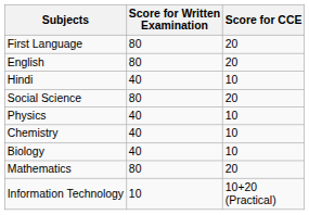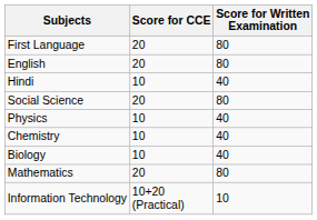 <table class="wikitable">
 <tr>
 <th>Subjects</th>
+<th>Score for CCE</th>
 <th>Score for Written<br>Examination</th>
-<th>Score for CCE</th>
 </tr>
 <tr>
 <td>First Language</td>
+<td>20</td>
 <td>80</td>
-<td>20</td>
 </tr>
 <tr>
 <td>English</td>
+<td>20</td>
 <td>80</td>
-<td>20</td>
 </tr>
 <tr>
 <td>Hindi</td>
+<td>10</td>
 <td>40</td>
-<td>10</td>
 </tr>
 <tr>
 <td>Social Science</td>
+<td>20</td>
 <td>80</td>
-<td>20</td>
 </tr>
 <tr>
 <td>Physics</td>
+<td>10</td>
 <td>40</td>
-<td>10</td>
 </tr>
 <tr>
 <td>Chemistry</td>
+<td>10</td>
 <td>40</td>
-<td>10</td>
 </tr>
 <tr>
 <td>Biology</td>
+<td>10</td>
 <td>40</td>
-<td>10</td>
 </tr>
 <tr>
 <td>Mathematics</td>
+<td>20</td>
 <td>80</td>
-<td>20</td>
 </tr>
 <tr>
 <td>Information Technology</td>
+<td>10+20<br>(Practical)</td>
 <td>10</td>
-<td>10+20<br>(Practical)</td>
 </tr>
 </table>
